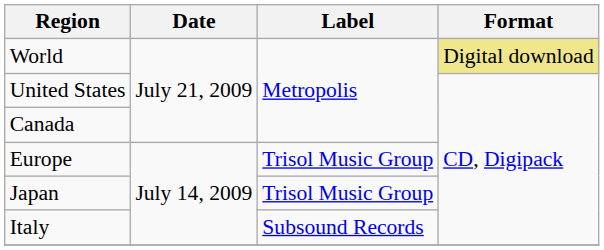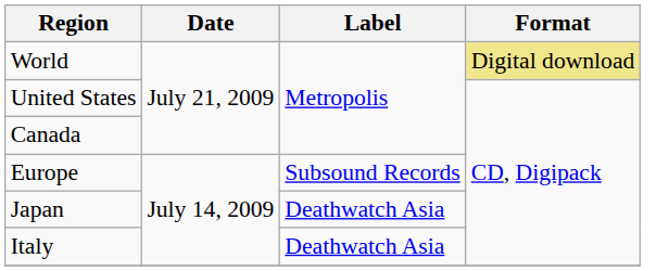 <table class="wikitable">
 <tr>
 <th>Region</th>
 <th>Date</th>
 <th>Label</th>
 <th>Format</th>
 </tr>
 <tr>
 <td>World</td>
 <td rowspan="3">July 21, 2009</td>
 <td rowspan="3"><a href='#'>Metropolis</a></td>
 <td style="background: khaki;">Digital download</td>
 </tr>
 <tr>
 <td>United States</td>
 <td rowspan="5"><a href='#'>CD</a>, <a href='#'>Digipack</a></td>
 </tr>
 <tr>
 <td>Canada</td>
 </tr>
 <tr>
 <td>Europe</td>
 <td rowspan="3">July 14, 2009</td>
-<td><a href='#'>Trisol Music Group</a></td>
+<td><a href='#'>Subsound Records</a></td>
 </tr>
 <tr>
 <td>Japan</td>
-<td><a href='#'>Trisol Music Group</a></td>
+<td><a href='#'>Deathwatch Asia</a></td>
 </tr>
 <tr>
 <td>Italy</td>
-<td><a href='#'>Subsound Records</a></td>
+<td><a href='#'>Deathwatch Asia</a></td>
 </tr>
 <tr>
 </tr>
 </table>
